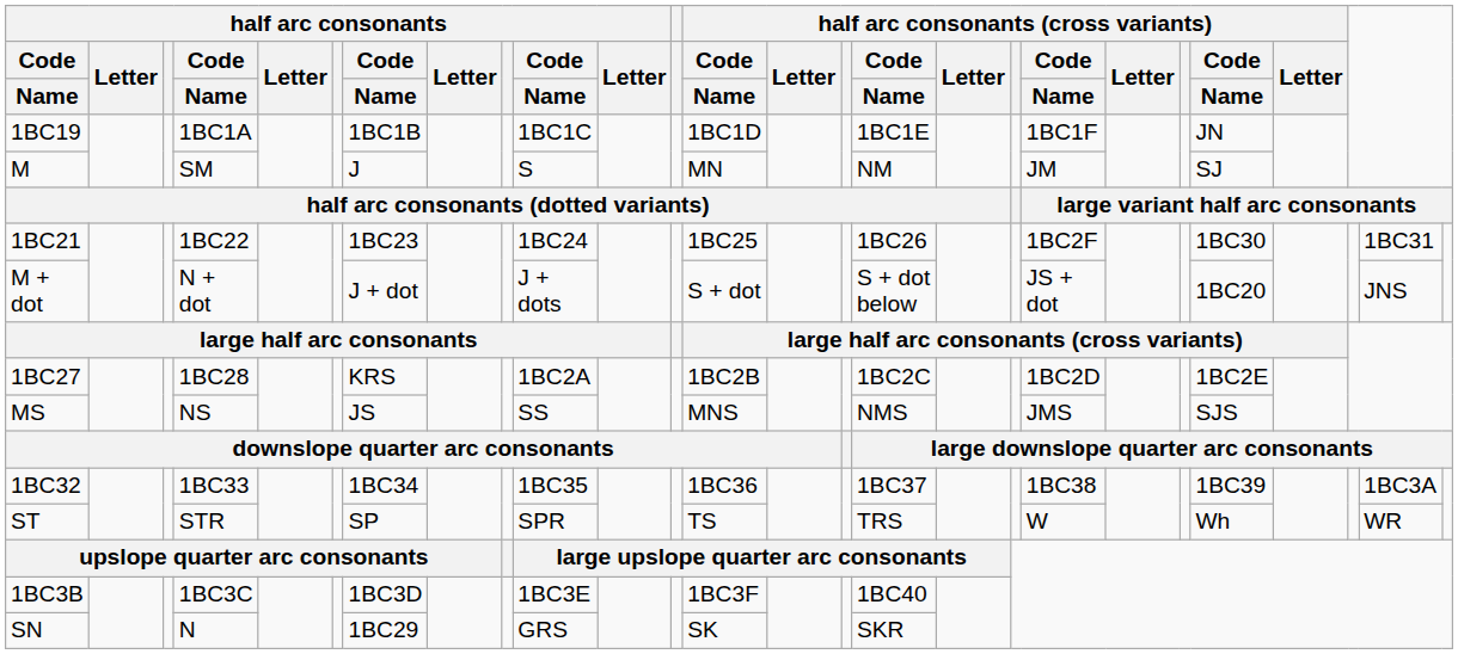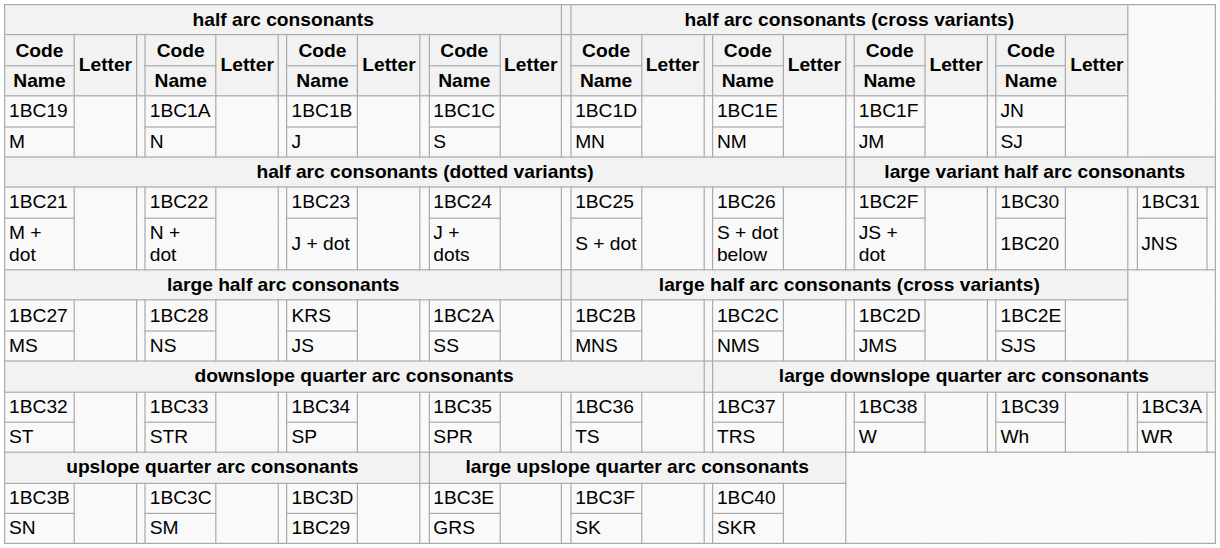 <table class="wikitable" style="margin:0px;">
 <tr>
 <th colspan="11">half arc consonants</th>
 <th></th>
 <th colspan="11">half arc consonants (cross variants)</th>
 </tr>
 <tr>
 <th>Code</th>
 <th rowspan="2">Letter</th>
 <th rowspan="2"></th>
 <th>Code</th>
 <th rowspan="2">Letter</th>
 <th rowspan="2"></th>
 <th>Code</th>
 <th rowspan="2">Letter</th>
 <th rowspan="2"></th>
 <th>Code</th>
 <th rowspan="2">Letter</th>
 <th rowspan="2"></th>
 <th>Code</th>
 <th rowspan="2">Letter</th>
 <th rowspan="2"></th>
 <th>Code</th>
 <th rowspan="2">Letter</th>
 <th rowspan="2"></th>
 <th>Code</th>
 <th rowspan="2">Letter</th>
 <th rowspan="2"></th>
 <th>Code</th>
 <th rowspan="2">Letter</th>
 </tr>
 <tr>
 <th>Name</th>
 <th>Name</th>
 <th>Name</th>
 <th>Name</th>
 <th>Name</th>
 <th>Name</th>
 <th>Name</th>
 <th>Name</th>
 </tr>
 <tr>
 <td>1BC19</td>
 <td rowspan="2"></td>
 <td rowspan="2"></td>
 <td>1BC1A</td>
 <td rowspan="2"></td>
 <td rowspan="2"></td>
 <td>1BC1B</td>
 <td rowspan="2"></td>
 <td rowspan="2"></td>
 <td>1BC1C</td>
 <td rowspan="2"></td>
 <td rowspan="2"></td>
 <td>1BC1D</td>
 <td rowspan="2"></td>
 <td rowspan="2"></td>
 <td>1BC1E</td>
 <td rowspan="2"></td>
 <td rowspan="2"></td>
 <td>1BC1F</td>
 <td rowspan="2"></td>
 <td rowspan="2"></td>
 <td>JN</td>
 <td rowspan="2"></td>
 </tr>
 <tr>
 <td>M</td>
-<td>SM</td>
+<td>N</td>
 <td>J</td>
 <td>S</td>
 <td>MN</td>
 <td>NM</td>
 <td>JM</td>
 <td>SJ</td>
 </tr>
 <tr>
 <th colspan="17">half arc consonants (dotted variants)</th>
 <th></th>
 <th colspan="8">large variant half arc consonants</th>
 </tr>
 <tr>
 <td>1BC21</td>
 <td rowspan="2"></td>
 <td rowspan="2"></td>
 <td>1BC22</td>
 <td rowspan="2"></td>
 <td rowspan="2"></td>
 <td>1BC23</td>
 <td rowspan="2"></td>
 <td rowspan="2"></td>
 <td>1BC24</td>
 <td rowspan="2"></td>
 <td rowspan="2"></td>
 <td>1BC25</td>
 <td rowspan="2"></td>
 <td rowspan="2"></td>
 <td>1BC26</td>
 <td rowspan="2"></td>
 <td rowspan="2"></td>
 <td>1BC2F</td>
 <td rowspan="2"></td>
 <td rowspan="2"></td>
 <td>1BC30</td>
 <td rowspan="2"></td>
 <td rowspan="2"></td>
 <td>1BC31</td>
 <td rowspan="2"></td>
 </tr>
 <tr>
 <td>M + dot</td>
 <td>N + dot</td>
 <td>J + dot</td>
 <td>J + dots</td>
 <td>S + dot</td>
 <td>S + dot below</td>
 <td>JS + dot</td>
 <td>1BC20</td>
 <td>JNS</td>
 </tr>
 <tr>
 <th colspan="11">large half arc consonants</th>
 <th></th>
 <th colspan="11">large half arc consonants (cross variants)</th>
 </tr>
 <tr>
 <td>1BC27</td>
 <td rowspan="2"></td>
 <td rowspan="2"></td>
 <td>1BC28</td>
 <td rowspan="2"></td>
 <td rowspan="2"></td>
 <td>KRS</td>
 <td rowspan="2"></td>
 <td rowspan="2"></td>
 <td>1BC2A</td>
 <td rowspan="2"></td>
 <td rowspan="2"></td>
 <td>1BC2B</td>
 <td rowspan="2"></td>
 <td rowspan="2"></td>
 <td>1BC2C</td>
 <td rowspan="2"></td>
 <td rowspan="2"></td>
 <td>1BC2D</td>
 <td rowspan="2"></td>
 <td rowspan="2"></td>
 <td>1BC2E</td>
 <td rowspan="2"></td>
 </tr>
 <tr>
 <td>MS</td>
 <td>NS</td>
 <td>JS</td>
 <td>SS</td>
 <td>MNS</td>
 <td>NMS</td>
 <td>JMS</td>
 <td>SJS</td>
 </tr>
 <tr>
 <th colspan="14">downslope quarter arc consonants</th>
 <th></th>
 <th colspan="11">large downslope quarter arc consonants</th>
 </tr>
 <tr>
 <td>1BC32</td>
 <td rowspan="2"></td>
 <td rowspan="2"></td>
 <td>1BC33</td>
 <td rowspan="2"></td>
 <td rowspan="2"></td>
 <td>1BC34</td>
 <td rowspan="2"></td>
 <td rowspan="2"></td>
 <td>1BC35</td>
 <td rowspan="2"></td>
 <td rowspan="2"></td>
 <td>1BC36</td>
 <td rowspan="2"></td>
 <td rowspan="2"></td>
 <td>1BC37</td>
 <td rowspan="2"></td>
 <td rowspan="2"></td>
 <td>1BC38</td>
 <td rowspan="2"></td>
 <td rowspan="2"></td>
 <td>1BC39</td>
 <td rowspan="2"></td>
 <td rowspan="2"></td>
 <td>1BC3A</td>
 <td rowspan="2"></td>
 </tr>
 <tr>
 <td>ST</td>
 <td>STR</td>
 <td>SP</td>
 <td>SPR</td>
 <td>TS</td>
 <td>TRS</td>
 <td>W</td>
 <td>Wh</td>
 <td>WR</td>
 </tr>
 <tr>
 <th colspan="8">upslope quarter arc consonants</th>
 <th></th>
 <th colspan="8">large upslope quarter arc consonants</th>
 </tr>
 <tr>
 <td>1BC3B</td>
 <td rowspan="2"></td>
 <td rowspan="2"></td>
 <td>1BC3C</td>
 <td rowspan="2"></td>
 <td rowspan="2"></td>
 <td>1BC3D</td>
 <td rowspan="2"></td>
 <td rowspan="2"></td>
 <td>1BC3E</td>
 <td rowspan="2"></td>
 <td rowspan="2"></td>
 <td>1BC3F</td>
 <td rowspan="2"></td>
 <td rowspan="2"></td>
 <td>1BC40</td>
 <td rowspan="2"></td>
 </tr>
 <tr>
 <td>SN</td>
-<td>N</td>
+<td>SM</td>
 <td>1BC29</td>
 <td>GRS</td>
 <td>SK</td>
 <td>SKR</td>
 </tr>
 </table>
